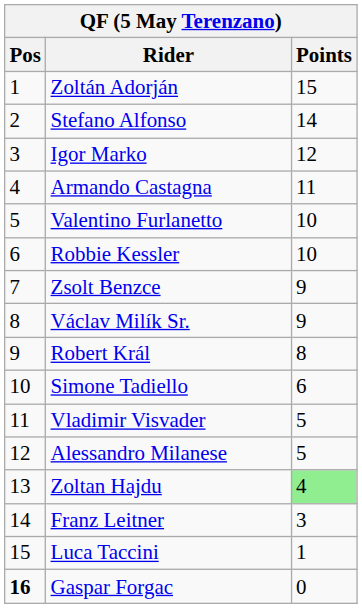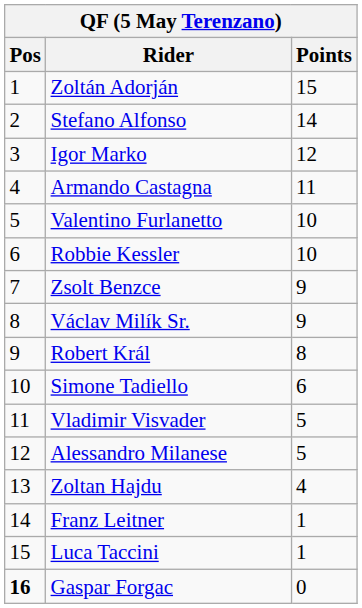 <table class="wikitable">
 <tr>
 <th colspan="6">QF (5 May  <a href='#'>Terenzano</a>)</th>
 </tr>
 <tr>
 <th width=20>Pos</th>
 <th width=180>Rider</th>
 <th width=40>Points</th>
 </tr>
 <tr>
 <td>1</td>
 <td style="text-align:left;"> <a href='#'>Zoltán Adorján</a></td>
 <td>15</td>
 </tr>
 <tr>
 <td>2</td>
 <td style="text-align:left;"> <a href='#'>Stefano Alfonso</a></td>
 <td>14</td>
 </tr>
 <tr>
 <td>3</td>
 <td style="text-align:left;"> <a href='#'>Igor Marko</a></td>
 <td>12</td>
 </tr>
 <tr>
 <td>4</td>
 <td style="text-align:left;"> <a href='#'>Armando Castagna</a></td>
 <td>11</td>
 </tr>
 <tr>
 <td>5</td>
 <td style="text-align:left;"> <a href='#'>Valentino Furlanetto</a></td>
 <td>10</td>
 </tr>
 <tr>
 <td>6</td>
 <td style="text-align:left;"> <a href='#'>Robbie Kessler</a></td>
 <td>10</td>
 </tr>
 <tr>
 <td>7</td>
 <td style="text-align:left;"> <a href='#'>Zsolt Benzce</a></td>
 <td>9</td>
 </tr>
 <tr>
 <td>8</td>
 <td style="text-align:left;"> <a href='#'>Václav Milík Sr.</a></td>
 <td>9</td>
 </tr>
 <tr>
 <td>9</td>
 <td style="text-align:left;"> <a href='#'>Robert Král</a></td>
 <td>8</td>
 </tr>
 <tr>
 <td>10</td>
 <td style="text-align:left;"> <a href='#'>Simone Tadiello</a></td>
 <td>6</td>
 </tr>
 <tr>
 <td>11</td>
 <td style="text-align:left;"> <a href='#'>Vladimir Visvader</a></td>
 <td>5</td>
 </tr>
 <tr>
 <td>12</td>
 <td style="text-align:left;"> <a href='#'>Alessandro Milanese</a></td>
 <td>5</td>
 </tr>
 <tr>
 <td>13</td>
 <td style="text-align:left;"> <a href='#'>Zoltan Hajdu</a></td>
-<td style="background: lightgreen;">4</td>
+<td>4</td>
 </tr>
 <tr>
 <td>14</td>
 <td style="text-align:left;"> <a href='#'>Franz Leitner</a></td>
-<td>3</td>
+<td>1</td>
 </tr>
 <tr>
 <td>15</td>
 <td style="text-align:left;"> <a href='#'>Luca Taccini</a></td>
 <td>1</td>
 </tr>
 <tr>
 <td><strong>16</strong></td>
 <td style="text-align:left;"> <a href='#'>Gaspar Forgac</a></td>
 <td>0</td>
 </tr>
 </table>
